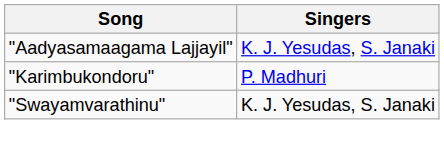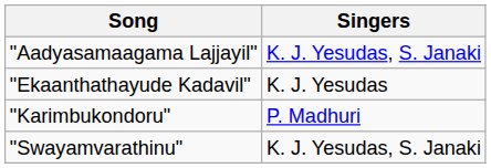 <table class="wikitable" style="font-size:95%;">
 <tr>
 <th>Song</th>
 <th>Singers</th>
 </tr>
 <tr>
 <td>"Aadyasamaagama Lajjayil"</td>
 <td><a href='#'>K. J. Yesudas</a>, <a href='#'>S. Janaki</a></td>
 </tr>
 <tr>
+<td>"Ekaanthathayude Kadavil"</td>
+<td>K. J. Yesudas</td>
+</tr>
+<tr>
 <td>"Karimbukondoru"</td>
 <td><a href='#'>P. Madhuri</a></td>
 </tr>
 <tr>
 <td>"Swayamvarathinu"</td>
 <td>K. J. Yesudas, S. Janaki</td>
 </tr>
 </table>
